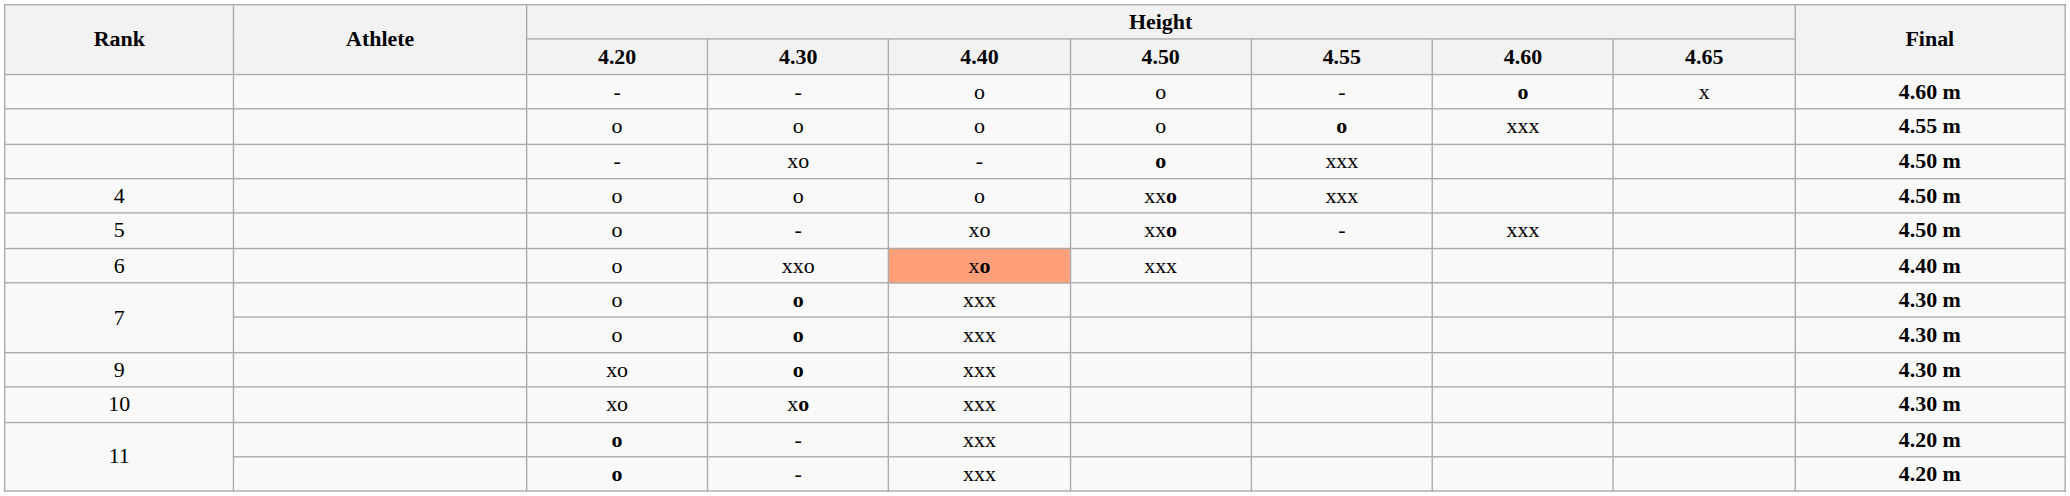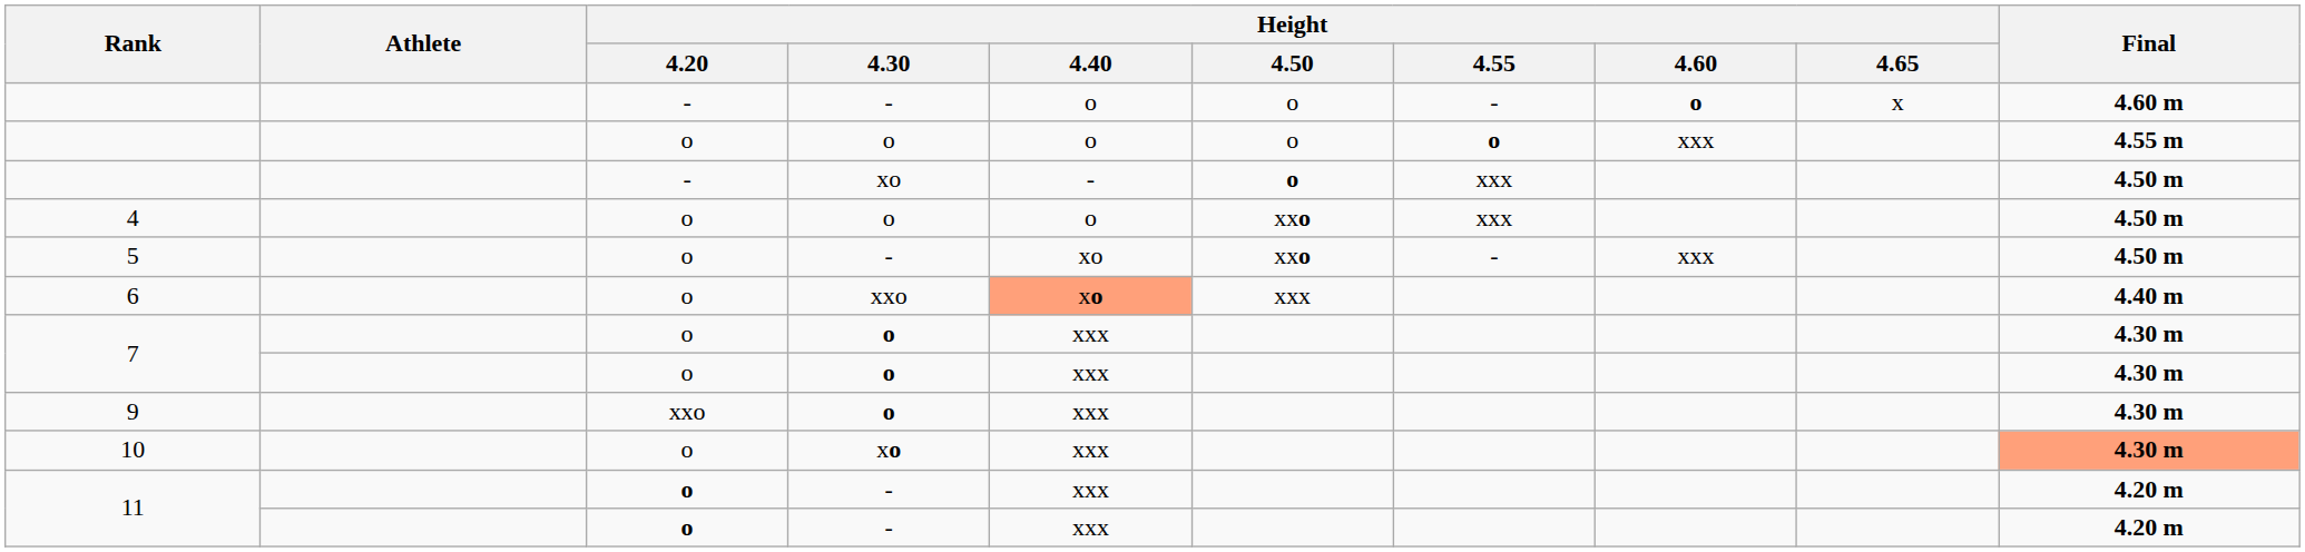 <table class="wikitable" style=" text-align:center; " width="95%">
 <tr>
 <th rowspan="2">Rank</th>
 <th rowspan="2">Athlete</th>
 <th colspan="7">Height</th>
 <th rowspan="2">Final</th>
 </tr>
 <tr>
 <th>4.20</th>
 <th>4.30</th>
 <th>4.40</th>
 <th>4.50</th>
 <th>4.55</th>
 <th>4.60</th>
 <th>4.65</th>
 </tr>
 <tr>
 <td></td>
 <td align=left></td>
 <td>-</td>
 <td>-</td>
 <td>o</td>
 <td>o</td>
 <td>-</td>
 <td><strong>o</strong></td>
 <td>x</td>
 <td><strong>4.60 m</strong> </td>
 </tr>
 <tr>
 <td></td>
 <td align=left></td>
 <td>o</td>
 <td>o</td>
 <td>o</td>
 <td>o</td>
 <td><strong>o</strong></td>
 <td>xxx</td>
 <td></td>
 <td><strong>4.55 m</strong></td>
 </tr>
 <tr>
 <td></td>
 <td align=left></td>
 <td>-</td>
 <td>xo</td>
 <td>-</td>
 <td><strong>o</strong></td>
 <td>xxx</td>
 <td></td>
 <td></td>
 <td><strong>4.50 m</strong></td>
 </tr>
 <tr>
 <td>4</td>
 <td align=left></td>
 <td>o</td>
 <td>o</td>
 <td>o</td>
 <td>xx<strong>o</strong></td>
 <td>xxx</td>
 <td></td>
 <td></td>
 <td><strong>4.50 m</strong></td>
 </tr>
 <tr>
 <td>5</td>
 <td align=left></td>
 <td>o</td>
 <td>-</td>
 <td>xo</td>
 <td>xx<strong>o</strong></td>
 <td>-</td>
 <td>xxx</td>
 <td></td>
 <td><strong>4.50 m</strong></td>
 </tr>
 <tr>
 <td>6</td>
 <td align=left></td>
 <td>o</td>
 <td>xxo</td>
 <td style="background: lightsalmon;">x<strong>o</strong></td>
 <td>xxx</td>
 <td></td>
 <td></td>
 <td></td>
 <td><strong>4.40 m</strong></td>
 </tr>
 <tr>
 <td rowspan=2>7</td>
 <td align=left></td>
 <td>o</td>
 <td><strong>o</strong></td>
 <td>xxx</td>
 <td></td>
 <td></td>
 <td></td>
 <td></td>
 <td><strong>4.30 m</strong></td>
 </tr>
 <tr>
 <td align=left></td>
 <td>o</td>
 <td><strong>o</strong></td>
 <td>xxx</td>
 <td></td>
 <td></td>
 <td></td>
 <td></td>
 <td><strong>4.30 m</strong></td>
 </tr>
 <tr>
 <td>9</td>
 <td align=left></td>
-<td>xo</td>
+<td>xxo</td>
 <td><strong>o</strong></td>
 <td>xxx</td>
 <td></td>
 <td></td>
 <td></td>
 <td></td>
 <td><strong>4.30 m</strong></td>
 </tr>
 <tr>
 <td>10</td>
 <td align=left></td>
-<td>xo</td>
+<td>o</td>
 <td>x<strong>o</strong></td>
 <td>xxx</td>
 <td></td>
 <td></td>
 <td></td>
 <td></td>
-<td><strong>4.30 m</strong></td>
+<td style="background: lightsalmon;"><strong>4.30 m</strong></td>
 </tr>
 <tr>
 <td rowspan=2>11</td>
 <td align=left></td>
 <td><strong>o</strong></td>
 <td>-</td>
 <td>xxx</td>
 <td></td>
 <td></td>
 <td></td>
 <td></td>
 <td><strong>4.20 m</strong></td>
 </tr>
 <tr>
 <td align=left></td>
 <td><strong>o</strong></td>
 <td>-</td>
 <td>xxx</td>
 <td></td>
 <td></td>
 <td></td>
 <td></td>
 <td><strong>4.20 m</strong></td>
 </tr>
 </table>
